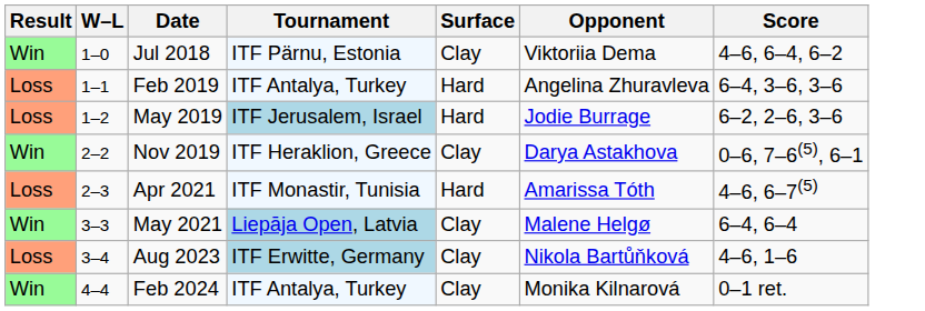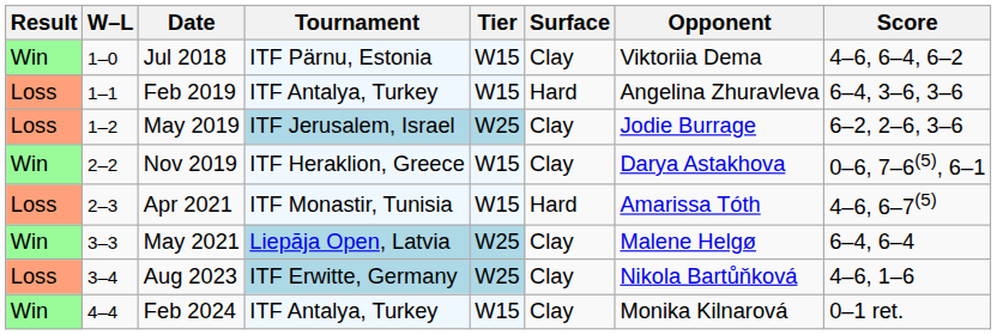 <table class="sortable wikitable">
 <tr>
 <th>Result</th>
 <th class="unsortable">W–L</th>
 <th>Date</th>
 <th>Tournament</th>
+<th>Tier</th>
 <th>Surface</th>
 <th>Opponent</th>
 <th class="unsortable">Score</th>
 </tr>
 <tr>
 <td style="background:#98fb98;">Win</td>
 <td><small>1–0</small></td>
 <td>Jul 2018</td>
 <td style="background:#f0f8ff;">ITF Pärnu, Estonia</td>
+<td style="background:#f0f8ff;">W15</td>
 <td>Clay</td>
 <td> Viktoriia Dema</td>
 <td>4–6, 6–4, 6–2</td>
 </tr>
 <tr>
 <td style=background:#FFA07A>Loss</td>
 <td><small>1–1</small></td>
 <td>Feb 2019</td>
 <td style="background:#f0f8ff;">ITF Antalya, Turkey</td>
+<td style="background:#f0f8ff;">W15</td>
 <td>Hard</td>
 <td> Angelina Zhuravleva</td>
 <td>6–4, 3–6, 3–6</td>
 </tr>
 <tr>
 <td style=background:#FFA07A>Loss</td>
 <td><small>1–2</small></td>
 <td>May 2019</td>
 <td style="background:lightblue;">ITF Jerusalem, Israel</td>
-<td>Hard</td>
+<td style="background:lightblue;">W25</td>
+<td>Clay</td>
 <td> <a href='#'>Jodie Burrage</a></td>
 <td>6–2, 2–6, 3–6</td>
 </tr>
 <tr>
 <td style="background:#98fb98;">Win</td>
 <td><small>2–2</small></td>
 <td>Nov 2019</td>
 <td style="background:#f0f8ff;">ITF Heraklion, Greece</td>
+<td style="background:#f0f8ff;">W15</td>
 <td>Clay</td>
 <td> <a href='#'>Darya Astakhova</a></td>
 <td>0–6, 7–6<sup>(5)</sup>, 6–1</td>
 </tr>
 <tr>
 <td style=background:#FFA07A>Loss</td>
 <td><small>2–3</small></td>
 <td>Apr 2021</td>
 <td style="background:#f0f8ff;">ITF Monastir, Tunisia</td>
+<td style="background:#f0f8ff;">W15</td>
 <td>Hard</td>
 <td> <a href='#'>Amarissa Tóth</a></td>
 <td>4–6, 6–7<sup>(5)</sup></td>
 </tr>
 <tr>
 <td style="background:#98fb98;">Win</td>
 <td><small>3–3</small></td>
 <td>May 2021</td>
 <td style="background:lightblue;"><a href='#'>Liepāja Open</a>, Latvia</td>
+<td style="background:lightblue;">W25</td>
 <td>Clay</td>
 <td> <a href='#'>Malene Helgø</a></td>
 <td>6–4, 6–4</td>
 </tr>
 <tr>
 <td style=background:#FFA07A>Loss</td>
 <td><small>3–4</small></td>
 <td>Aug 2023</td>
 <td style="background:lightblue;">ITF Erwitte, Germany</td>
+<td style="background:lightblue;">W25</td>
 <td>Clay</td>
 <td> <a href='#'>Nikola Bartůňková</a></td>
 <td>4–6, 1–6</td>
 </tr>
 <tr>
 <td style="background:#98fb98;">Win</td>
 <td><small>4–4</small></td>
 <td>Feb 2024</td>
 <td style="background:#f0f8ff;">ITF Antalya, Turkey</td>
+<td style="background:#f0f8ff;">W15</td>
 <td>Clay</td>
 <td> Monika Kilnarová</td>
 <td>0–1 ret.</td>
 </tr>
 </table>
